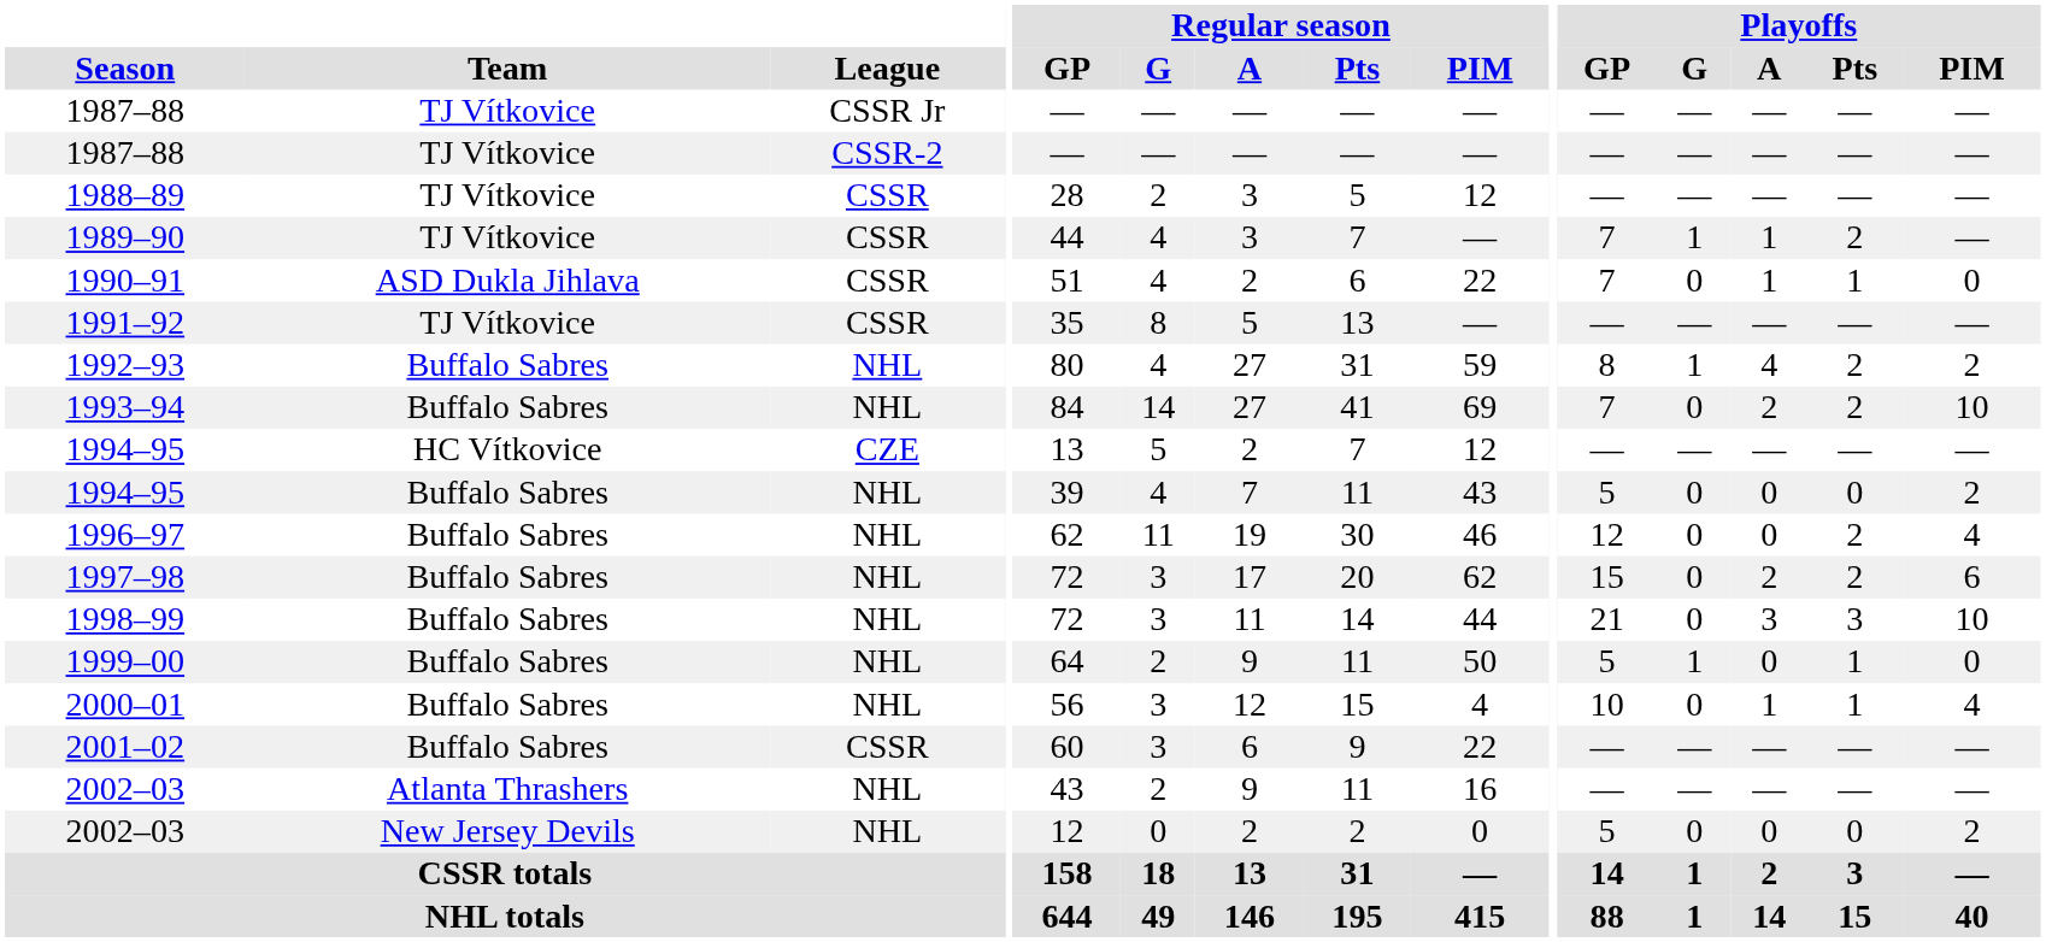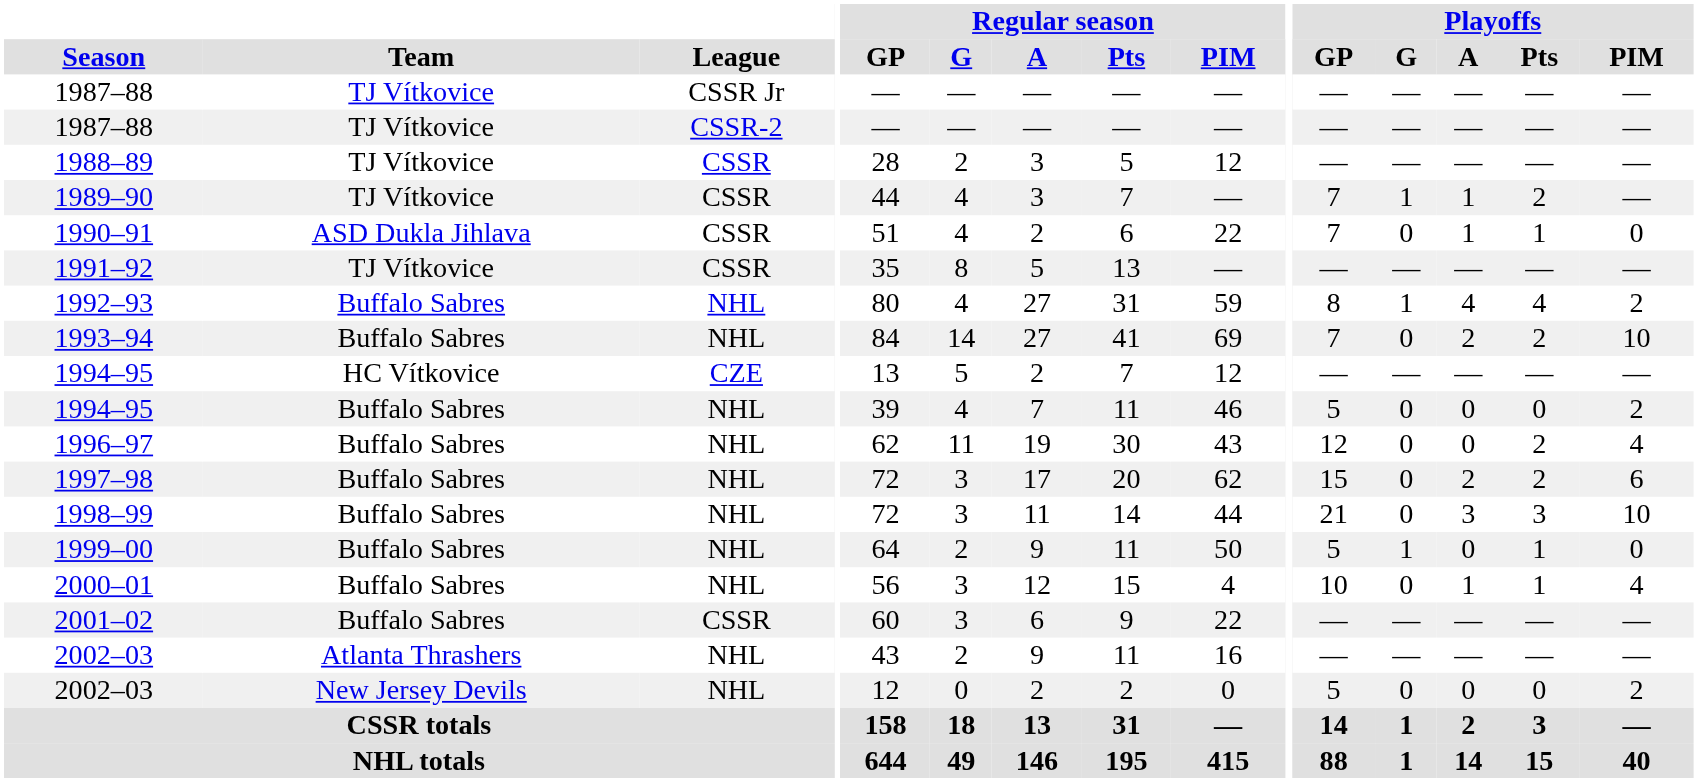 <table border="0" cellpadding="1" cellspacing="0" style="text-align:center; width:60em">
 <tr bgcolor="#e0e0e0">
 <th colspan="3" bgcolor="#ffffff"></th>
 <th rowspan="100" bgcolor="#ffffff"></th>
 <th colspan="5"><a href='#'>Regular season</a></th>
 <th rowspan="100" bgcolor="#ffffff"></th>
 <th colspan="5"><a href='#'>Playoffs</a></th>
 </tr>
 <tr bgcolor="#e0e0e0">
 <th><a href='#'>Season</a></th>
 <th>Team</th>
 <th>League</th>
 <th>GP</th>
 <th><a href='#'>G</a></th>
 <th><a href='#'>A</a></th>
 <th><a href='#'>Pts</a></th>
 <th><a href='#'>PIM</a></th>
 <th>GP</th>
 <th>G</th>
 <th>A</th>
 <th>Pts</th>
 <th>PIM</th>
 </tr>
 <tr>
 <td>1987–88</td>
 <td><a href='#'>TJ Vítkovice</a></td>
 <td>CSSR Jr</td>
 <td>—</td>
 <td>—</td>
 <td>—</td>
 <td>—</td>
 <td>—</td>
 <td>—</td>
 <td>—</td>
 <td>—</td>
 <td>—</td>
 <td>—</td>
 </tr>
 <tr bgcolor="#f0f0f0">
 <td>1987–88</td>
 <td>TJ Vítkovice</td>
 <td><a href='#'>CSSR-2</a></td>
 <td>—</td>
 <td>—</td>
 <td>—</td>
 <td>—</td>
 <td>—</td>
 <td>—</td>
 <td>—</td>
 <td>—</td>
 <td>—</td>
 <td>—</td>
 </tr>
 <tr>
 <td><a href='#'>1988–89</a></td>
 <td>TJ Vítkovice</td>
 <td><a href='#'>CSSR</a></td>
 <td>28</td>
 <td>2</td>
 <td>3</td>
 <td>5</td>
 <td>12</td>
 <td>—</td>
 <td>—</td>
 <td>—</td>
 <td>—</td>
 <td>—</td>
 </tr>
 <tr bgcolor="#f0f0f0">
 <td><a href='#'>1989–90</a></td>
 <td>TJ Vítkovice</td>
 <td>CSSR</td>
 <td>44</td>
 <td>4</td>
 <td>3</td>
 <td>7</td>
 <td>—</td>
 <td>7</td>
 <td>1</td>
 <td>1</td>
 <td>2</td>
 <td>—</td>
 </tr>
 <tr>
 <td><a href='#'>1990–91</a></td>
 <td><a href='#'>ASD Dukla Jihlava</a></td>
 <td>CSSR</td>
 <td>51</td>
 <td>4</td>
 <td>2</td>
 <td>6</td>
 <td>22</td>
 <td>7</td>
 <td>0</td>
 <td>1</td>
 <td>1</td>
 <td>0</td>
 </tr>
 <tr bgcolor="#f0f0f0">
 <td><a href='#'>1991–92</a></td>
 <td>TJ Vítkovice</td>
 <td>CSSR</td>
 <td>35</td>
 <td>8</td>
 <td>5</td>
 <td>13</td>
 <td>—</td>
 <td>—</td>
 <td>—</td>
 <td>—</td>
 <td>—</td>
 <td>—</td>
 </tr>
 <tr>
 <td><a href='#'>1992–93</a></td>
 <td><a href='#'>Buffalo Sabres</a></td>
 <td><a href='#'>NHL</a></td>
 <td>80</td>
 <td>4</td>
 <td>27</td>
 <td>31</td>
 <td>59</td>
 <td>8</td>
 <td>1</td>
 <td>4</td>
-<td>2</td>
+<td>4</td>
 <td>2</td>
 </tr>
 <tr bgcolor="#f0f0f0">
 <td><a href='#'>1993–94</a></td>
 <td>Buffalo Sabres</td>
 <td>NHL</td>
 <td>84</td>
 <td>14</td>
 <td>27</td>
 <td>41</td>
 <td>69</td>
 <td>7</td>
 <td>0</td>
 <td>2</td>
 <td>2</td>
 <td>10</td>
 </tr>
 <tr>
 <td><a href='#'>1994–95</a></td>
 <td>HC Vítkovice</td>
 <td><a href='#'>CZE</a></td>
 <td>13</td>
 <td>5</td>
 <td>2</td>
 <td>7</td>
 <td>12</td>
 <td>—</td>
 <td>—</td>
 <td>—</td>
 <td>—</td>
 <td>—</td>
 </tr>
 <tr bgcolor="#f0f0f0">
 <td><a href='#'>1994–95</a></td>
 <td>Buffalo Sabres</td>
 <td>NHL</td>
 <td>39</td>
 <td>4</td>
 <td>7</td>
 <td>11</td>
-<td>43</td>
+<td>46</td>
 <td>5</td>
 <td>0</td>
 <td>0</td>
 <td>0</td>
 <td>2</td>
 </tr>
 <tr>
 <td><a href='#'>1996–97</a></td>
 <td>Buffalo Sabres</td>
 <td>NHL</td>
 <td>62</td>
 <td>11</td>
 <td>19</td>
 <td>30</td>
-<td>46</td>
+<td>43</td>
 <td>12</td>
 <td>0</td>
 <td>0</td>
 <td>2</td>
 <td>4</td>
 </tr>
 <tr bgcolor="#f0f0f0">
 <td><a href='#'>1997–98</a></td>
 <td>Buffalo Sabres</td>
 <td>NHL</td>
 <td>72</td>
 <td>3</td>
 <td>17</td>
 <td>20</td>
 <td>62</td>
 <td>15</td>
 <td>0</td>
 <td>2</td>
 <td>2</td>
 <td>6</td>
 </tr>
 <tr>
 <td><a href='#'>1998–99</a></td>
 <td>Buffalo Sabres</td>
 <td>NHL</td>
 <td>72</td>
 <td>3</td>
 <td>11</td>
 <td>14</td>
 <td>44</td>
 <td>21</td>
 <td>0</td>
 <td>3</td>
 <td>3</td>
 <td>10</td>
 </tr>
 <tr bgcolor="#f0f0f0">
 <td><a href='#'>1999–00</a></td>
 <td>Buffalo Sabres</td>
 <td>NHL</td>
 <td>64</td>
 <td>2</td>
 <td>9</td>
 <td>11</td>
 <td>50</td>
 <td>5</td>
 <td>1</td>
 <td>0</td>
 <td>1</td>
 <td>0</td>
 </tr>
 <tr>
 <td><a href='#'>2000–01</a></td>
 <td>Buffalo Sabres</td>
 <td>NHL</td>
 <td>56</td>
 <td>3</td>
 <td>12</td>
 <td>15</td>
 <td>4</td>
 <td>10</td>
 <td>0</td>
 <td>1</td>
 <td>1</td>
 <td>4</td>
 </tr>
 <tr bgcolor="#f0f0f0">
 <td><a href='#'>2001–02</a></td>
 <td>Buffalo Sabres</td>
 <td>CSSR</td>
 <td>60</td>
 <td>3</td>
 <td>6</td>
 <td>9</td>
 <td>22</td>
 <td>—</td>
 <td>—</td>
 <td>—</td>
 <td>—</td>
 <td>—</td>
 </tr>
 <tr>
 <td><a href='#'>2002–03</a></td>
 <td><a href='#'>Atlanta Thrashers</a></td>
 <td>NHL</td>
 <td>43</td>
 <td>2</td>
 <td>9</td>
 <td>11</td>
 <td>16</td>
 <td>—</td>
 <td>—</td>
 <td>—</td>
 <td>—</td>
 <td>—</td>
 </tr>
 <tr bgcolor="#f0f0f0">
 <td>2002–03</td>
 <td><a href='#'>New Jersey Devils</a></td>
 <td>NHL</td>
 <td>12</td>
 <td>0</td>
 <td>2</td>
 <td>2</td>
 <td>0</td>
 <td>5</td>
 <td>0</td>
 <td>0</td>
 <td>0</td>
 <td>2</td>
 </tr>
 <tr bgcolor="#e0e0e0">
 <th colspan="3">CSSR totals</th>
 <th>158</th>
 <th>18</th>
 <th>13</th>
 <th>31</th>
 <th>—</th>
 <th>14</th>
 <th>1</th>
 <th>2</th>
 <th>3</th>
 <th>—</th>
 </tr>
 <tr bgcolor="#e0e0e0">
 <th colspan="3">NHL totals</th>
 <th>644</th>
 <th>49</th>
 <th>146</th>
 <th>195</th>
 <th>415</th>
 <th>88</th>
 <th>1</th>
 <th>14</th>
 <th>15</th>
 <th>40</th>
 </tr>
 </table>
